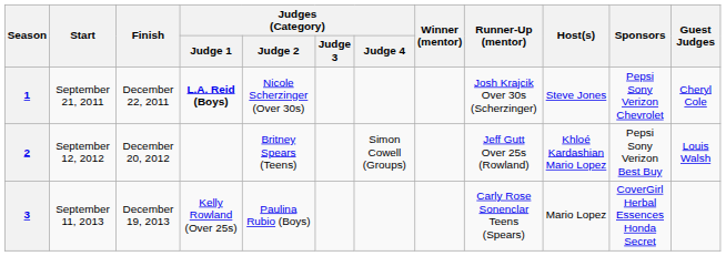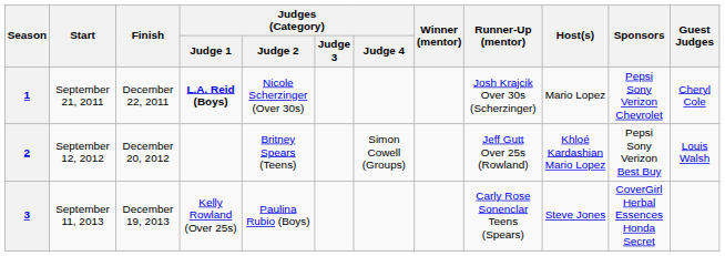 <table class="wikitable"  style="text-align:center; font-size:85%; line-height:16px; width:100%;">
 <tr>
 <th scope="col" rowspan="2">Season</th>
 <th scope="col" rowspan="2">Start</th>
 <th scope="col" rowspan="2">Finish</th>
 <th scope="col" colspan="4">Judges<br>(Category)</th>
 <th scope="col" rowspan="2">Winner<br>(mentor)</th>
 <th scope="col" rowspan="2">Runner-Up<br>(mentor)</th>
 <th scope="col" rowspan="2">Host(s)</th>
 <th scope="col" rowspan="2">Sponsors</th>
 <th scope="col" rowspan="2">Guest Judges</th>
 </tr>
 <tr>
 <th scope="col">Judge 1</th>
 <th scope="col">Judge 2</th>
 <th scope="col">Judge 3</th>
 <th scope="col">Judge 4</th>
 </tr>
 <tr>
 <th scope="row"><a href='#'>1</a></th>
 <td>September 21, 2011</td>
 <td>December 22, 2011</td>
 <td><strong><a href='#'>L.A. Reid</a><br>(Boys)</strong></td>
 <td><a href='#'>Nicole Scherzinger</a><br>(Over 30s)</td>
 <td></td>
 <td></td>
 <td></td>
 <td><a href='#'>Josh Krajcik</a><br>Over 30s<br>(Scherzinger)</td>
-<td><a href='#'>Steve Jones</a></td>
+<td>Mario Lopez</td>
 <td><a href='#'>Pepsi</a><br><a href='#'>Sony</a><br><a href='#'>Verizon</a><br><a href='#'>Chevrolet</a></td>
 <td><a href='#'>Cheryl Cole</a></td>
 </tr>
 <tr>
 <th rowspan="row"><a href='#'>2</a></th>
 <td>September 12, 2012</td>
 <td>December 20, 2012</td>
 <td></td>
 <td><a href='#'>Britney Spears</a> (Teens)</td>
 <td></td>
 <td>Simon Cowell (Groups)</td>
 <td></td>
 <td><a href='#'>Jeff Gutt</a><br>Over 25s<br>(Rowland)</td>
 <td><a href='#'>Khloé Kardashian</a><br><a href='#'>Mario Lopez</a></td>
 <td>Pepsi<br>Sony<br>Verizon<br><a href='#'>Best Buy</a></td>
 <td><a href='#'>Louis Walsh</a></td>
 </tr>
 <tr>
 <th scope="row"><a href='#'>3</a></th>
 <td>September 11, 2013</td>
 <td>December 19, 2013</td>
 <td><a href='#'>Kelly Rowland</a> (Over 25s)</td>
 <td><a href='#'>Paulina Rubio</a> (Boys)</td>
 <td></td>
 <td></td>
 <td></td>
 <td><a href='#'>Carly Rose Sonenclar</a><br>Teens<br>(Spears)</td>
-<td>Mario Lopez</td>
+<td><a href='#'>Steve Jones</a></td>
 <td><a href='#'>CoverGirl</a><br><a href='#'>Herbal Essences</a><br><a href='#'>Honda</a><br><a href='#'>Secret</a></td>
 <td></td>
 </tr>
 </table>
